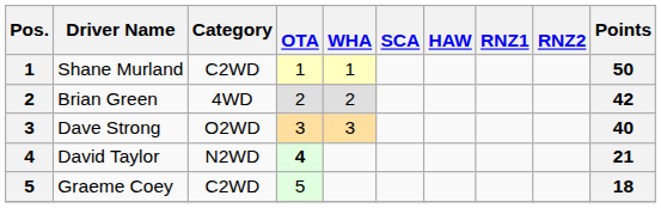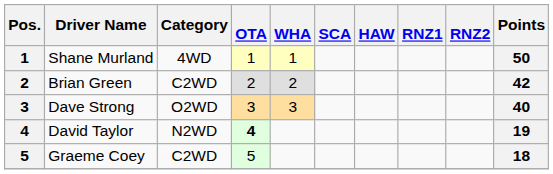 <table class="wikitable" style=font-size:85%;>
 <tr>
 <th>Pos.</th>
 <th>Driver Name</th>
 <th>Category</th>
 <th><br><a href='#'>OTA</a></th>
 <th><br><a href='#'>WHA</a></th>
 <th><br><a href='#'>SCA</a></th>
 <th><br><a href='#'>HAW</a></th>
 <th><br><a href='#'>RNZ1</a></th>
 <th><br><a href='#'>RNZ2</a></th>
 <th>Points</th>
 </tr>
 <tr>
 <th>1</th>
 <td> Shane Murland</td>
-<td align=center>C2WD</td>
+<td align=center>4WD</td>
 <td align=center style=background:#ffffbf;>1</td>
 <td align=center style=background:#ffffbf;>1</td>
 <td align=center style=background:#;></td>
 <td align=center style=background:#;></td>
 <td align=center style=background:#;></td>
 <td align=center style=background:#;></td>
 <th>50</th>
 </tr>
 <tr>
 <th>2</th>
 <td> Brian Green</td>
-<td align=center>4WD</td>
+<td align=center>C2WD</td>
 <td align=center style=background:#dfdfdf;>2</td>
 <td align=center style=background:#dfdfdf;>2</td>
 <td align=center style=background:#;></td>
 <td align=center style=background:#;></td>
 <td align=center style=background:#;></td>
 <td align=center style=background:#;></td>
 <th>42</th>
 </tr>
 <tr>
 <th>3</th>
 <td> Dave Strong</td>
 <td align=center>O2WD</td>
 <td align=center style=background:#ffdf9f;>3</td>
 <td align=center style=background:#ffdf9f;>3</td>
 <td align=center style=background:#;></td>
 <td align=center style=background:#;></td>
 <td align=center style=background:#;></td>
 <td align=center style=background:#;></td>
 <th>40</th>
 </tr>
 <tr>
 <th>4</th>
 <td> David Taylor</td>
 <td align=center>N2WD</td>
 <td align=center style=background:#dfffdf;><strong>4</strong></td>
 <td align=center style=background:#;></td>
 <td align=center style=background:#;></td>
 <td align=center style=background:#;></td>
 <td align=center style=background:#;></td>
 <td align=center style=background:#;></td>
-<th>21</th>
+<th>19</th>
 </tr>
 <tr>
 <th>5</th>
 <td> Graeme Coey</td>
 <td align=center>C2WD</td>
 <td align=center style=background:#dfffdf;>5</td>
 <td align=center style=background:#;></td>
 <td align=center style=background:#;></td>
 <td align=center style=background:#;></td>
 <td align=center style=background:#;></td>
 <td align=center style=background:#;></td>
 <th>18</th>
 </tr>
 <tr>
 </tr>
 </table>
